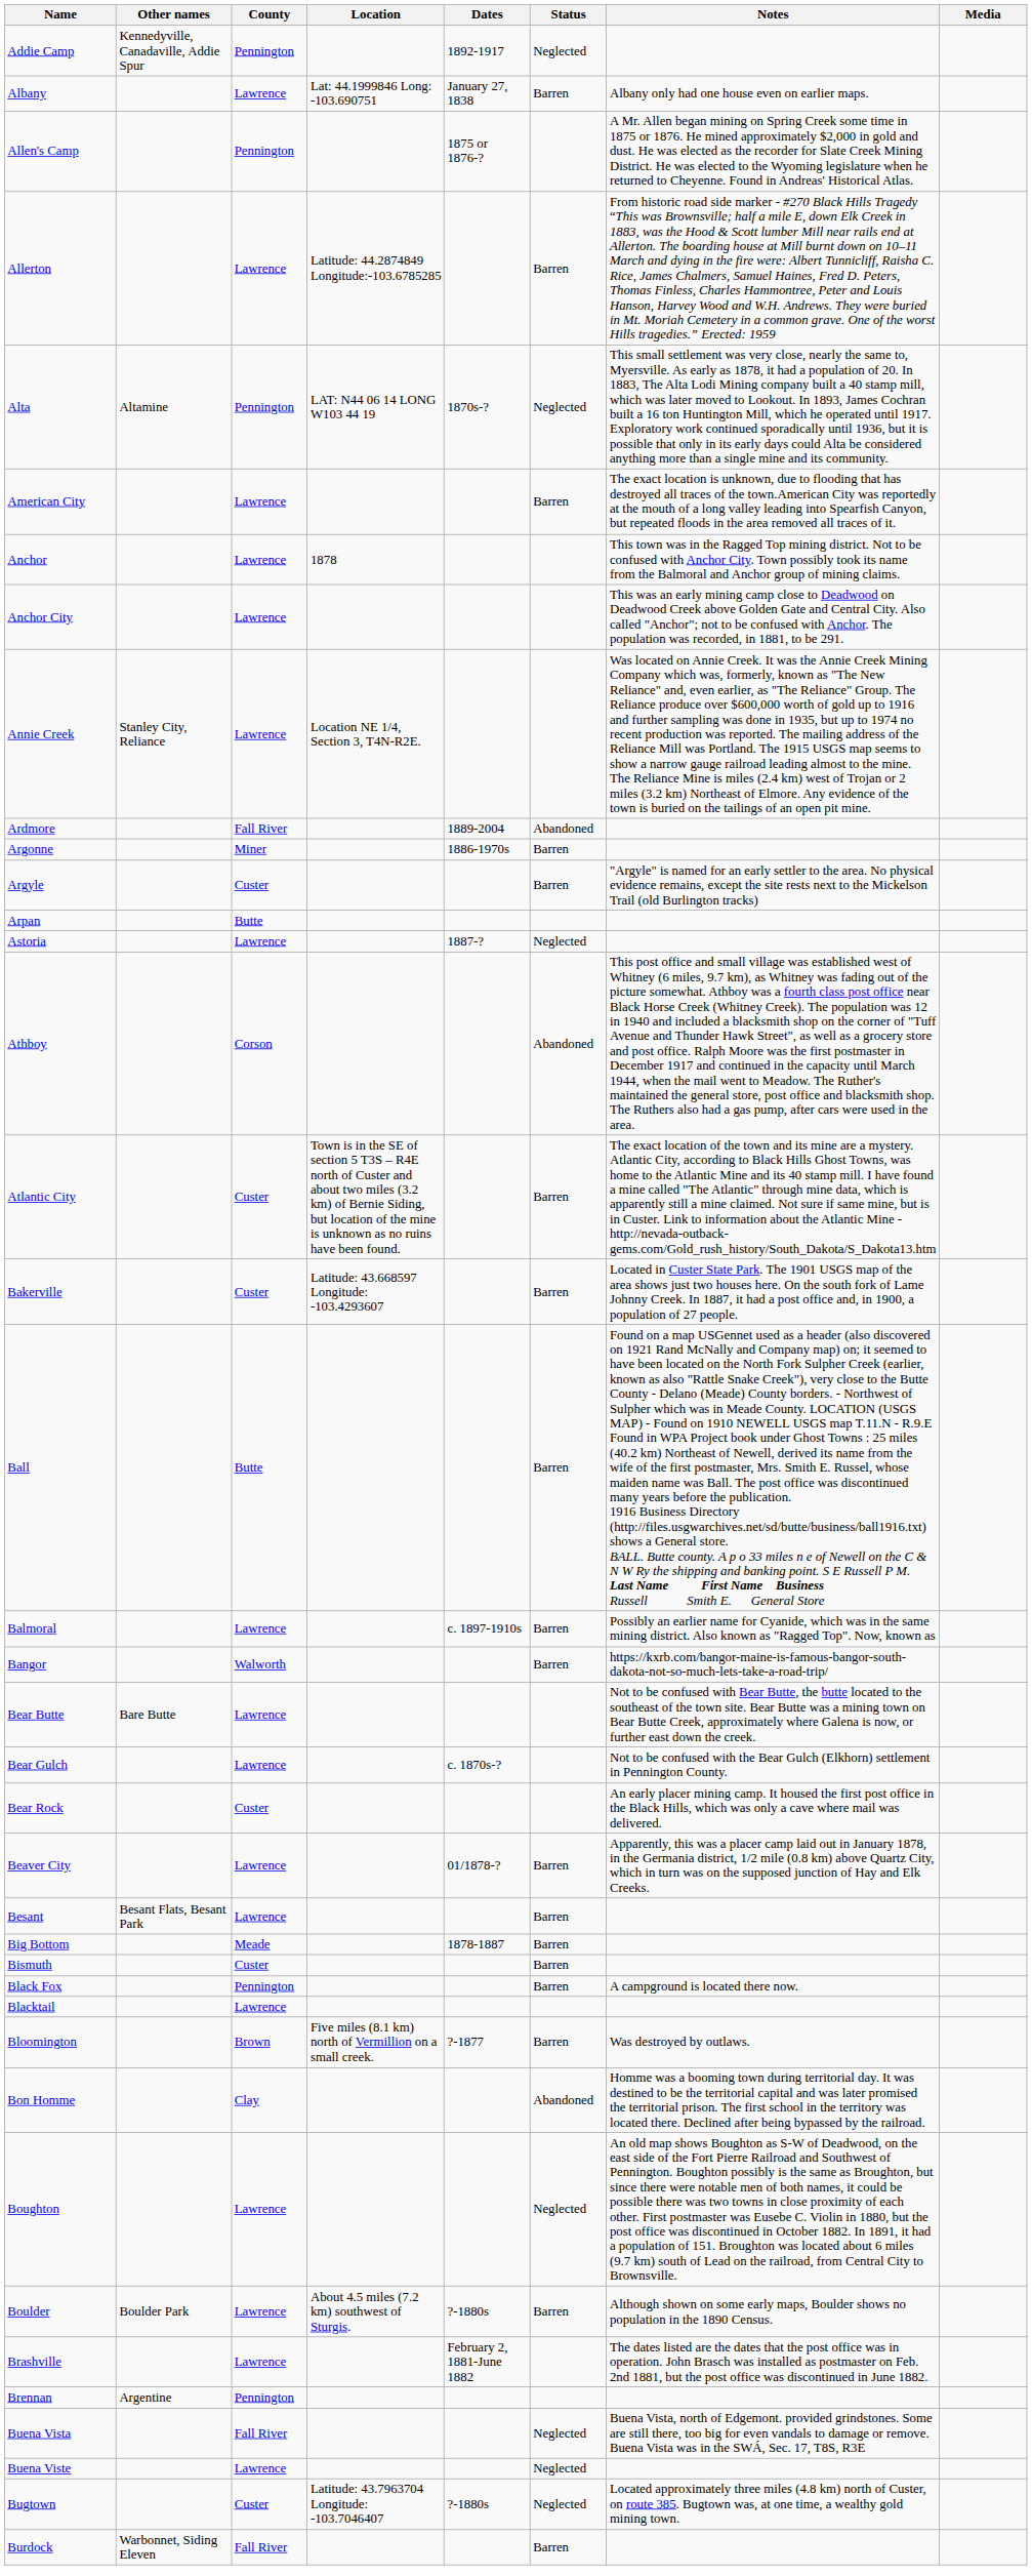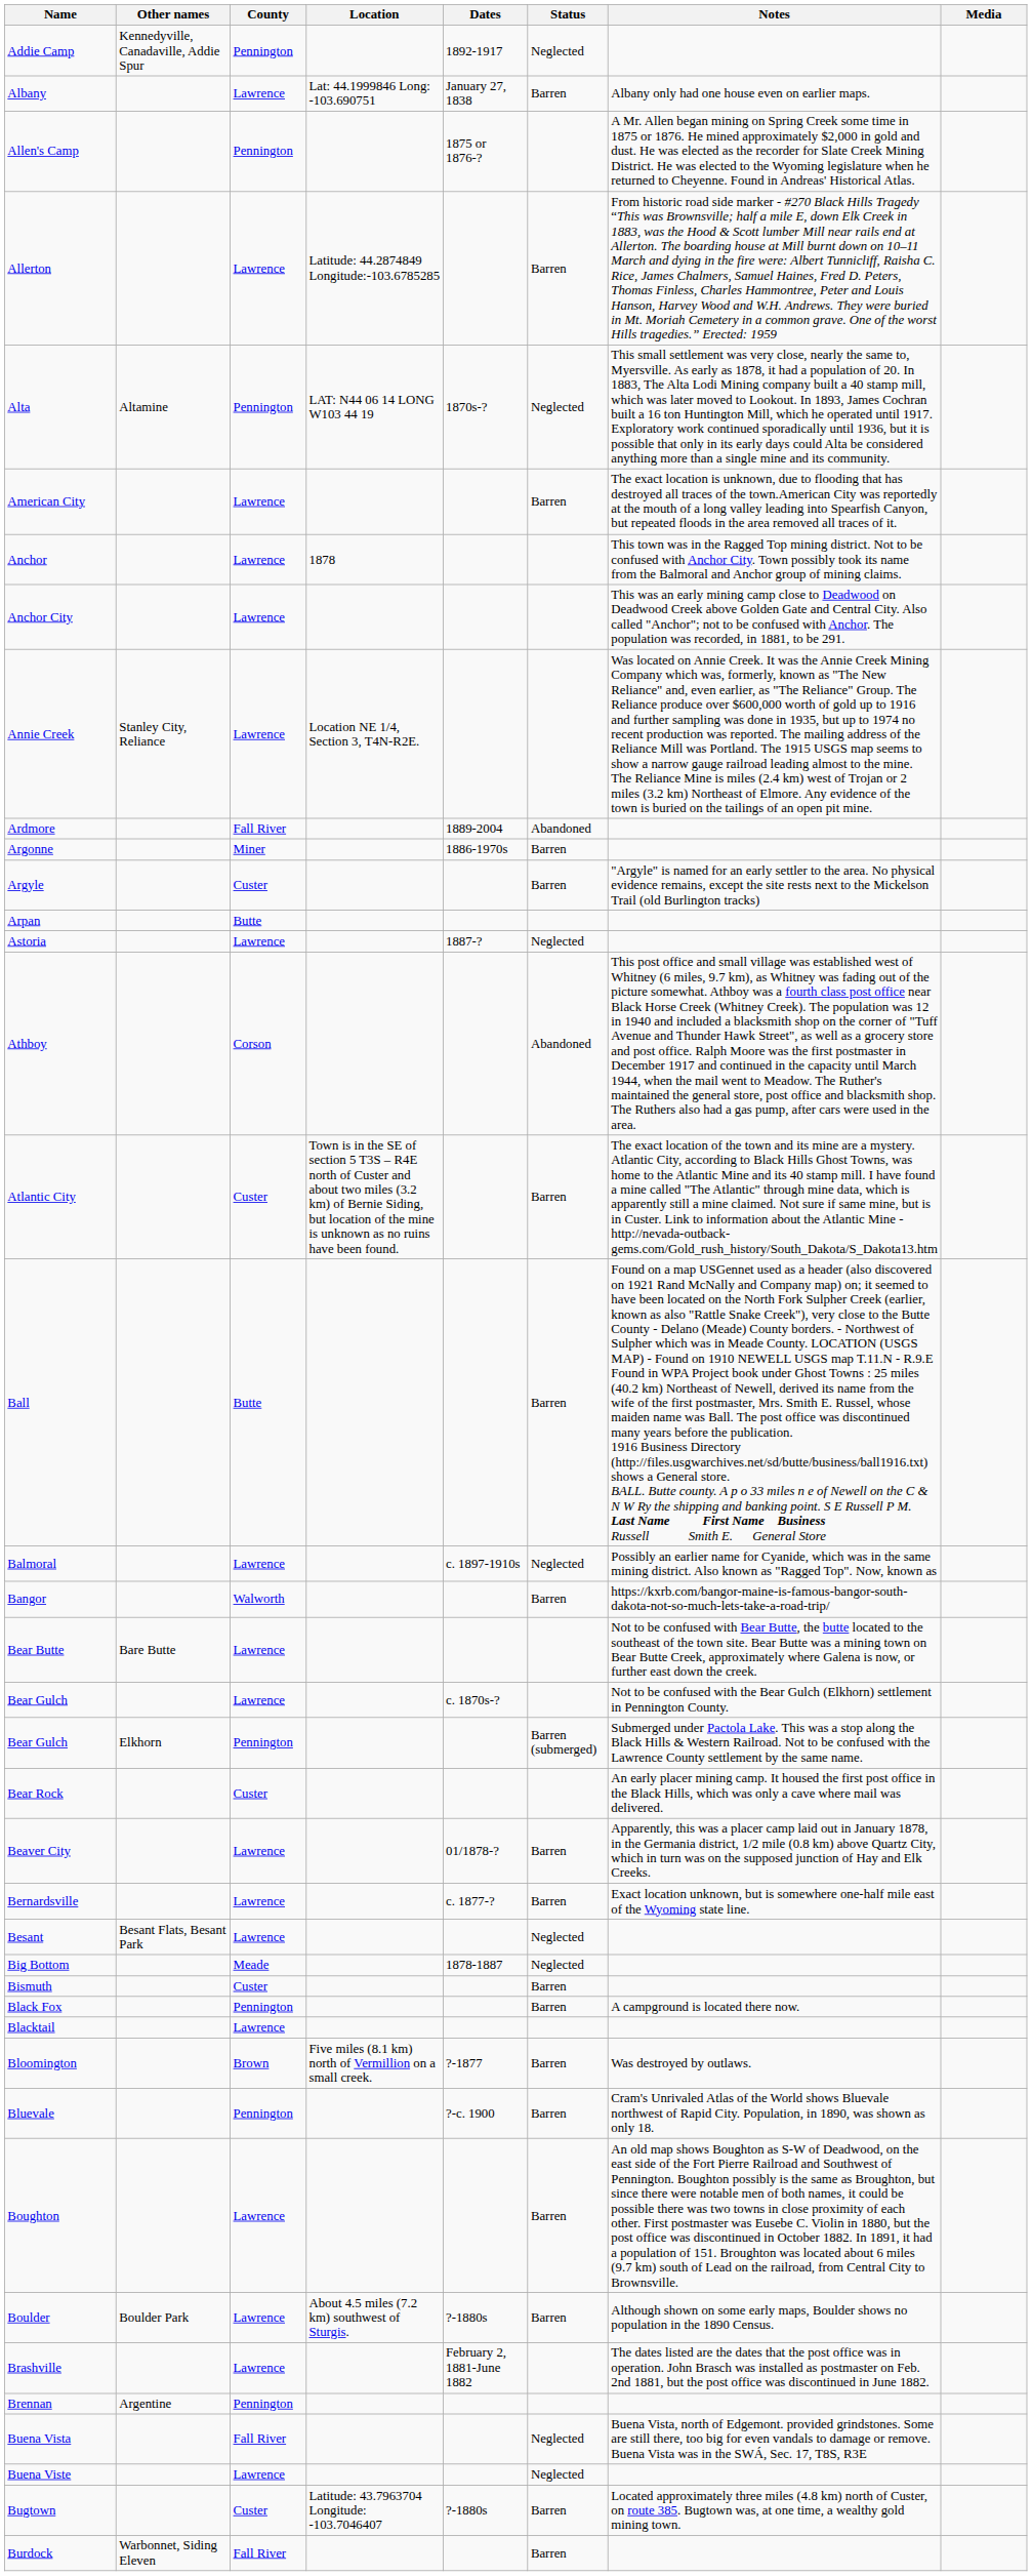 <table class="wikitable sortable">
 <tr>
 <th width="20%"><strong>Name</strong></th>
 <th width="20%">Other names</th>
 <th width="10%"><strong>County</strong></th>
 <th>Location</th>
 <th width="15%"><strong>Dates</strong></th>
 <th width="10%"><strong>Status</strong></th>
 <th width="200" class="unsortable"><strong>Notes</strong></th>
 <th width="20%" class="unsortable">Media</th>
 </tr>
 <tr ->
 <td><a href='#'>Addie Camp</a></td>
 <td>Kennedyville, Canadaville, Addie Spur</td>
 <td><a href='#'>Pennington</a></td>
 <td></td>
 <td>1892-1917</td>
 <td>Neglected</td>
 <td></td>
 <td></td>
 </tr>
 <tr ->
 <td><a href='#'>Albany</a></td>
 <td></td>
 <td><a href='#'>Lawrence</a></td>
 <td>Lat: 44.1999846 Long: -103.690751</td>
 <td>January 27, 1838</td>
 <td>Barren</td>
 <td>Albany only had one house even on earlier maps.</td>
 <td></td>
 </tr>
 <tr ->
 <td><a href='#'>Allen's Camp</a></td>
 <td></td>
 <td><a href='#'>Pennington</a></td>
 <td></td>
 <td>1875 or 1876-?</td>
 <td></td>
 <td>A Mr. Allen began mining on Spring Creek some time in 1875 or 1876. He mined approximately $2,000 in gold and dust. He was elected as the recorder for Slate Creek Mining District. He was elected to the Wyoming legislature when he returned to Cheyenne. Found in Andreas' Historical Atlas.</td>
 <td></td>
 </tr>
 <tr ->
 <td><a href='#'>Allerton</a></td>
 <td></td>
 <td><a href='#'>Lawrence</a></td>
 <td>Latitude: 44.2874849    Longitude:-103.6785285</td>
 <td></td>
 <td>Barren</td>
 <td>From historic road side marker - <em>#270 Black Hills Tragedy</em><br>“<em>This was Brownsville; half a mile E, down Elk Creek in 1883, was the Hood & Scott lumber</em> <em>Mill near rails end at Allerton.</em> <em>The boarding house at Mill burnt down on 10–11 March and</em> <em>dying in the fire were: Albert Tunnicliff, Raisha C. Rice, James Chalmers, Samuel Haines, Fred</em> <em>D. Peters, Thomas Finless, Charles Hammontree, Peter and Louis Hanson, Harvey Wood and</em> <em>W.H. Andrews. They were buried in Mt. Moriah Cemetery in a common grave. One of the</em> <em>worst Hills tragedies.”</em> <em>Erected: 1959</em></td>
 <td></td>
 </tr>
 <tr ->
 <td><a href='#'>Alta</a></td>
 <td>Altamine</td>
 <td><a href='#'>Pennington</a></td>
 <td>LAT: N44 06 14 LONG W103 44 19</td>
 <td>1870s-?</td>
 <td>Neglected</td>
 <td>This small settlement was very close, nearly the same to, Myersville. As early as 1878, it had a population of 20. In 1883, The Alta Lodi Mining company built a 40 stamp mill, which was later moved to Lookout. In 1893, James Cochran built a 16 ton Huntington Mill, which he operated until 1917. Exploratory work continued sporadically until 1936, but it is possible that only in its early days could Alta be considered anything more than a single mine and its community.</td>
 <td></td>
 </tr>
 <tr ->
 <td><a href='#'>American City</a></td>
 <td></td>
 <td><a href='#'>Lawrence</a></td>
 <td></td>
 <td></td>
 <td>Barren</td>
 <td>The exact location is unknown, due to flooding that has destroyed all traces of the town.American City was reportedly at the mouth of a long valley leading into Spearfish Canyon, but repeated floods in the area removed all traces of it.</td>
 <td></td>
 </tr>
 <tr ->
 <td><a href='#'>Anchor</a></td>
 <td></td>
 <td><a href='#'>Lawrence</a></td>
 <td>1878</td>
 <td></td>
 <td></td>
 <td>This town was in the Ragged Top mining district. Not to be confused with <a href='#'>Anchor City</a>. Town possibly  took its name from the Balmoral and Anchor group of mining claims.</td>
 <td></td>
 </tr>
 <tr ->
 <td><a href='#'>Anchor City</a></td>
 <td></td>
 <td><a href='#'>Lawrence</a></td>
 <td></td>
 <td></td>
 <td></td>
 <td>This was an early mining camp close to <a href='#'>Deadwood</a> on Deadwood Creek above Golden Gate and Central City. Also called "Anchor"; not to be confused with <a href='#'>Anchor</a>. The population was recorded, in 1881, to be 291.</td>
 <td></td>
 </tr>
 <tr ->
 <td><a href='#'>Annie Creek</a></td>
 <td>Stanley City, Reliance</td>
 <td><a href='#'>Lawrence</a></td>
 <td>Location NE 1/4, Section 3, T4N-R2E.</td>
 <td></td>
 <td></td>
 <td>Was located on Annie Creek. It was the Annie Creek Mining Company which was, formerly, known as "The New Reliance" and, even earlier, as "The Reliance" Group. The Reliance produce over $600,000 worth of gold up to 1916 and further sampling  was done in 1935, but up to 1974 no recent production was reported. The mailing address of the Reliance Mill was Portland. The 1915 USGS map seems to show a narrow gauge railroad leading almost to the mine.<br>The Reliance Mine is  miles (2.4 km) west of Trojan or 2 miles (3.2 km) Northeast of Elmore. Any evidence of the town is buried on the tailings of an open pit mine.</td>
 <td></td>
 </tr>
 <tr ->
 <td><a href='#'>Ardmore</a></td>
 <td></td>
 <td><a href='#'>Fall River</a></td>
 <td></td>
 <td>1889-2004</td>
 <td>Abandoned</td>
 <td></td>
 <td></td>
 </tr>
 <tr ->
 <td><a href='#'>Argonne</a></td>
 <td></td>
 <td><a href='#'>Miner</a></td>
 <td></td>
 <td>1886-1970s</td>
 <td>Barren</td>
 <td></td>
 <td></td>
 </tr>
 <tr ->
 <td><a href='#'>Argyle</a></td>
 <td></td>
 <td><a href='#'>Custer</a></td>
 <td></td>
 <td></td>
 <td>Barren</td>
 <td>"Argyle" is named for an early settler to the area. No physical evidence remains, except the site rests next to the Mickelson Trail (old Burlington tracks) </td>
 <td></td>
 </tr>
 <tr ->
 <td><a href='#'>Arpan</a></td>
 <td></td>
 <td><a href='#'>Butte</a></td>
 <td></td>
 <td></td>
 <td></td>
 <td></td>
 <td></td>
 </tr>
 <tr ->
 <td><a href='#'>Astoria</a></td>
 <td></td>
 <td><a href='#'>Lawrence</a></td>
 <td></td>
 <td>1887-?</td>
 <td>Neglected</td>
 <td></td>
 <td></td>
 </tr>
 <tr ->
 <td><a href='#'>Athboy</a></td>
 <td></td>
 <td><a href='#'>Corson</a></td>
 <td></td>
 <td></td>
 <td>Abandoned</td>
 <td>This post office and small village was established west of Whitney (6 miles, 9.7 km), as Whitney was fading out of the picture somewhat. Athboy was a <a href='#'>fourth class post office</a> near Black Horse Creek (Whitney Creek). The population was 12 in 1940 and included a blacksmith shop on the corner of "Tuff Avenue and Thunder Hawk Street", as well as a grocery store and post office. Ralph Moore was the first postmaster in December 1917 and continued in the capacity until March 1944, when the mail went to Meadow. The Ruther's maintained the general store, post office and blacksmith shop. The Ruthers also had a gas pump, after cars were used in the area.</td>
 <td></td>
 </tr>
 <tr ->
 <td><a href='#'>Atlantic City</a></td>
 <td></td>
 <td><a href='#'>Custer</a></td>
 <td>Town is in the SE  of section 5 T3S – R4E north of Custer and about two miles (3.2 km) of Bernie Siding, but location of the mine is unknown as no ruins have been found.</td>
 <td></td>
 <td>Barren</td>
 <td>The exact location of the town and its mine are a mystery. Atlantic City, according to Black Hills Ghost Towns, was home to the Atlantic Mine and its 40 stamp mill. I have found a mine called "The Atlantic" through mine data, which is apparently still a mine claimed. Not sure if same mine, but is in Custer. Link to information about the Atlantic Mine - http://nevada-outback-gems.com/Gold_rush_history/South_Dakota/S_Dakota13.htm</td>
 <td></td>
 </tr>
 <tr ->
-<td><a href='#'>Bakerville</a></td>
-<td></td>
-<td><a href='#'>Custer</a></td>
-<td>Latitude:	43.668597<br>Longitude:	-103.4293607</td>
-<td></td>
-<td>Barren</td>
-<td>Located in <a href='#'>Custer State Park</a>. The 1901 USGS map of the area shows just two houses here. On the south fork of Lame Johnny Creek. In 1887, it had a post office and, in 1900, a population of 27 people.</td>
-<td></td>
-</tr>
-<tr ->
 <td><a href='#'>Ball</a></td>
 <td></td>
 <td><a href='#'>Butte</a></td>
 <td></td>
 <td></td>
 <td>Barren</td>
 <td>Found on a map USGennet used as a header (also discovered on 1921 Rand McNally and Company map) on; it seemed to have been located on the North Fork Sulpher Creek (earlier, known as also "Rattle Snake Creek"), very close to the Butte County - Delano (Meade) County borders.   -  Northwest of Sulpher which was in Meade County.  LOCATION (USGS MAP) - Found on 1910 NEWELL USGS map T.11.N - R.9.E<br>Found in WPA Project book under Ghost Towns  : 25 miles (40.2 km) Northeast of Newell, derived its name from the wife of the first postmaster, Mrs. Smith E. Russel, whose maiden name was Ball. The post office was discontinued many years before the publication.<br>1916 Business Directory (http://files.usgwarchives.net/sd/butte/business/ball1916.txt) shows a General store.<br><em>BALL. Butte county. A p o 33 miles n e of Newell on the C &</em><br><em>N W Ry the shipping and banking point. S E Russell P M.</em><br><strong><em>Last Name          First Name    Business</em></strong><br><em>Russell            Smith E.      General Store</em></td>
 <td></td>
 </tr>
 <tr ->
 <td><a href='#'>Balmoral</a></td>
 <td></td>
 <td><a href='#'>Lawrence</a></td>
 <td></td>
 <td>c. 1897-1910s</td>
-<td>Barren</td>
+<td>Neglected</td>
 <td>Possibly an earlier name for Cyanide, which was in the same mining district. Also known as "Ragged Top". Now, known as </td>
 <td></td>
 </tr>
 <tr ->
 <td><a href='#'>Bangor</a></td>
 <td></td>
 <td><a href='#'>Walworth</a></td>
 <td></td>
 <td></td>
 <td>Barren</td>
 <td>https://kxrb.com/bangor-maine-is-famous-bangor-south-dakota-not-so-much-lets-take-a-road-trip/</td>
 <td></td>
 </tr>
 <tr ->
 <td><a href='#'>Bear Butte</a></td>
 <td>Bare Butte</td>
 <td><a href='#'>Lawrence</a></td>
 <td></td>
 <td></td>
 <td></td>
 <td>Not to be confused with <a href='#'>Bear Butte</a>, the <a href='#'>butte</a> located to the southeast of the town site. Bear Butte was a mining town on Bear Butte Creek, approximately where Galena is now, or further east down the creek.</td>
 <td></td>
 </tr>
 <tr ->
 <td><a href='#'>Bear Gulch</a></td>
 <td></td>
 <td><a href='#'>Lawrence</a></td>
 <td></td>
 <td>c. 1870s-?</td>
 <td></td>
 <td>Not to be confused with the Bear Gulch (Elkhorn) settlement in Pennington County.</td>
 <td></td>
 </tr>
 <tr ->
+<td><a href='#'>Bear Gulch</a></td>
+<td>Elkhorn</td>
+<td><a href='#'>Pennington</a></td>
+<td></td>
+<td></td>
+<td>Barren (submerged)</td>
+<td>Submerged under <a href='#'>Pactola Lake</a>. This was a stop along the Black Hills & Western Railroad. Not to be confused with the Lawrence County settlement by the same name.</td>
+<td></td>
+</tr>
+<tr ->
 <td><a href='#'>Bear Rock</a></td>
 <td></td>
 <td><a href='#'>Custer</a></td>
 <td></td>
 <td></td>
 <td></td>
 <td>An early placer mining camp. It housed the first post office in the Black Hills, which was only a cave where mail was delivered.</td>
 <td></td>
 </tr>
 <tr ->
 <td><a href='#'>Beaver City</a></td>
 <td></td>
 <td><a href='#'>Lawrence</a></td>
 <td></td>
 <td>01/1878-?</td>
 <td>Barren</td>
 <td>Apparently, this was a placer camp laid out in January 1878, in the Germania district, 1/2 mile (0.8 km) above Quartz City, which in turn was on the supposed junction of Hay and Elk Creeks.</td>
 <td></td>
 </tr>
 <tr ->
+<td><a href='#'>Bernardsville</a></td>
+<td></td>
+<td><a href='#'>Lawrence</a></td>
+<td></td>
+<td>c. 1877-?</td>
+<td>Barren</td>
+<td>Exact location unknown, but is somewhere one-half mile east of the <a href='#'>Wyoming</a> state line.</td>
+<td></td>
+</tr>
+<tr ->
 <td><a href='#'>Besant</a></td>
 <td>Besant Flats, Besant Park</td>
 <td><a href='#'>Lawrence</a></td>
 <td></td>
 <td></td>
-<td>Barren</td>
+<td>Neglected</td>
 <td></td>
 <td></td>
 </tr>
 <tr ->
 <td><a href='#'>Big Bottom</a></td>
 <td></td>
 <td><a href='#'>Meade</a></td>
 <td></td>
 <td>1878-1887</td>
-<td>Barren</td>
+<td>Neglected</td>
 <td></td>
 <td></td>
 </tr>
 <tr ->
 <td><a href='#'>Bismuth</a></td>
 <td></td>
 <td><a href='#'>Custer</a></td>
 <td></td>
 <td></td>
 <td>Barren</td>
 <td></td>
 <td></td>
 </tr>
 <tr ->
 <td><a href='#'>Black Fox</a></td>
 <td></td>
 <td><a href='#'>Pennington</a></td>
 <td></td>
 <td></td>
 <td>Barren</td>
 <td>A campground is located there now.</td>
 <td></td>
 </tr>
 <tr ->
 <td><a href='#'>Blacktail</a></td>
 <td></td>
 <td><a href='#'>Lawrence</a></td>
 <td></td>
 <td></td>
 <td></td>
 <td></td>
 <td></td>
 </tr>
 <tr ->
 <td><a href='#'>Bloomington</a></td>
 <td></td>
 <td><a href='#'>Brown</a></td>
 <td>Five miles (8.1 km) north of <a href='#'>Vermillion</a> on a small creek.</td>
 <td>?-1877</td>
 <td>Barren</td>
 <td>Was destroyed by outlaws.</td>
 <td></td>
 </tr>
 <tr ->
-<td><a href='#'>Bon Homme</a></td>
+<td><a href='#'>Bluevale</a></td>
 <td></td>
-<td><a href='#'>Clay</a></td>
+<td><a href='#'>Pennington</a></td>
 <td></td>
-<td></td>
-<td>Abandoned</td>
-<td>Homme was a booming town during territorial day. It was destined to be the territorial capital and was later promised the territorial prison. The first school in the territory was located there. Declined after being bypassed by the railroad.</td>
+<td>?-c. 1900</td>
+<td>Barren</td>
+<td>Cram's Unrivaled Atlas of the World shows Bluevale northwest of Rapid City. Population, in 1890, was shown as only 18.</td>
 <td></td>
 </tr>
 <tr ->
 <td><a href='#'>Boughton</a></td>
 <td></td>
 <td><a href='#'>Lawrence</a></td>
 <td></td>
 <td></td>
-<td>Neglected</td>
+<td>Barren</td>
 <td>An old map shows Boughton as S-W of Deadwood, on the east side of the Fort Pierre Railroad and Southwest of Pennington. Boughton possibly is the same as Broughton, but since there were notable men of both names, it could be possible there was two towns in close proximity of each other. First postmaster was Eusebe C. Violin in 1880, but the post office was discontinued  in October 1882. In 1891, it had a population of 151. Broughton was located about 6 miles (9.7 km) south of Lead on the railroad, from Central City to Brownsville.</td>
 <td></td>
 </tr>
 <tr ->
 <td><a href='#'>Boulder</a></td>
 <td>Boulder Park</td>
 <td><a href='#'>Lawrence</a></td>
 <td>About 4.5 miles (7.2 km) southwest of <a href='#'>Sturgis</a>.</td>
 <td>?-1880s</td>
 <td>Barren</td>
 <td>Although shown on some early maps, Boulder shows no population in the 1890 Census.</td>
 <td></td>
 </tr>
 <tr ->
 <td><a href='#'>Brashville</a></td>
 <td></td>
 <td><a href='#'>Lawrence</a></td>
 <td></td>
 <td>February 2, 1881-June 1882</td>
 <td></td>
 <td>The dates listed are the dates that the post office was in operation. John Brasch was installed as postmaster  on Feb. 2nd 1881, but the post office was discontinued in June 1882.</td>
 <td></td>
 </tr>
 <tr ->
 <td><a href='#'>Brennan</a></td>
 <td>Argentine</td>
 <td><a href='#'>Pennington</a></td>
 <td></td>
 <td></td>
 <td></td>
 <td></td>
 <td></td>
 </tr>
 <tr ->
 <td><a href='#'>Buena Vista</a></td>
 <td></td>
 <td><a href='#'>Fall River</a></td>
 <td></td>
 <td></td>
 <td>Neglected</td>
 <td>Buena Vista, north of Edgemont. provided grindstones. Some are still there, too big for even vandals to damage or remove. Buena Vista was in the SWÁ, Sec. 17, T8S, R3E</td>
 <td></td>
 </tr>
 <tr ->
 <td><a href='#'>Buena Viste</a></td>
 <td></td>
 <td><a href='#'>Lawrence</a></td>
 <td></td>
 <td></td>
 <td>Neglected</td>
 <td></td>
 <td></td>
 </tr>
 <tr ->
 <td><a href='#'>Bugtown</a></td>
 <td></td>
 <td><a href='#'>Custer</a></td>
 <td>Latitude:	43.7963704<br>Longitude:	-103.7046407</td>
 <td>?-1880s</td>
-<td>Neglected</td>
+<td>Barren</td>
 <td>Located approximately three miles (4.8 km) north of Custer, on <a href='#'>route 385</a>. Bugtown was, at one time, a wealthy gold mining town.</td>
 <td></td>
 </tr>
 <tr ->
 <td><a href='#'>Burdock</a></td>
 <td>Warbonnet, Siding Eleven</td>
 <td><a href='#'>Fall River</a></td>
 <td></td>
 <td></td>
 <td>Barren</td>
 <td></td>
 <td></td>
 </tr>
 </table>
